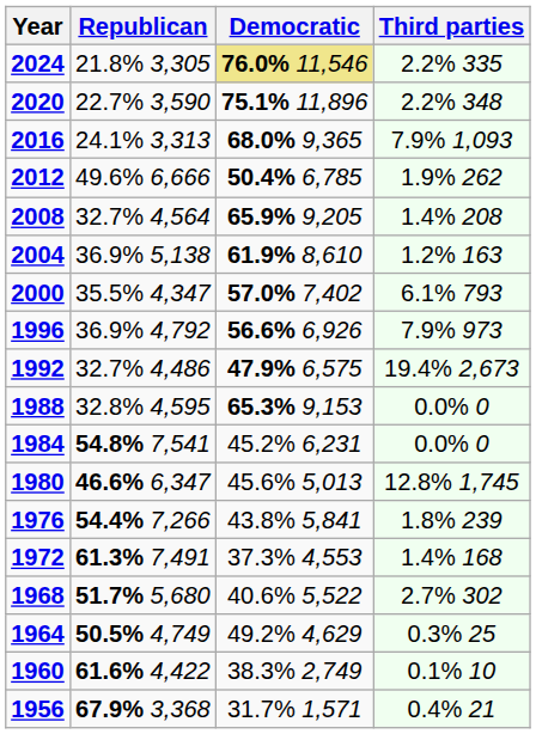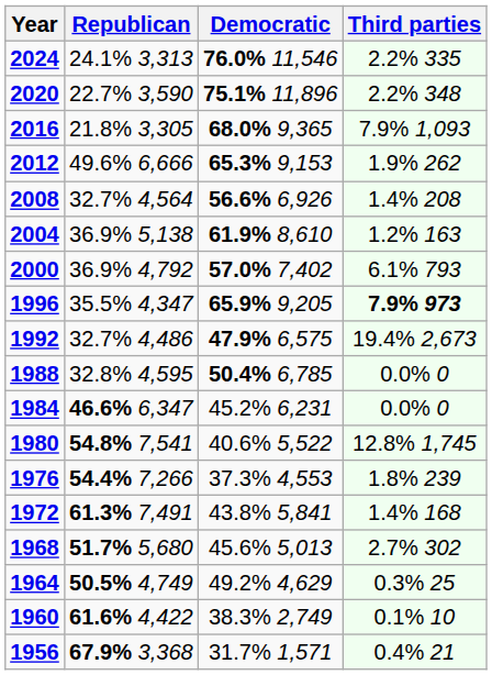 <table class="wikitable" style="float:right; font-size:95%;">
 <tr bgcolor=lightgrey>
 <th>Year</th>
 <th><a href='#'>Republican</a></th>
 <th><a href='#'>Democratic</a></th>
 <th><a href='#'>Third parties</a></th>
 </tr>
 <tr>
 <td style="text-align:center;" ><strong><a href='#'>2024</a></strong></td>
-<td style="text-align:center;" >21.8% <em>3,305</em></td>
-<td style="background: khaki; text-align:center;" ><strong>76.0%</strong> <em>11,546</em></td>
+<td style="text-align:center;" >24.1% <em>3,313</em></td>
+<td style="text-align:center;" ><strong>76.0%</strong> <em>11,546</em></td>
 <td style="text-align:center; background:honeyDew;">2.2% <em>335</em></td>
 </tr>
 <tr>
 <td style="text-align:center;" ><strong><a href='#'>2020</a></strong></td>
 <td style="text-align:center;" >22.7% <em>3,590</em></td>
 <td style="text-align:center;" ><strong>75.1%</strong> <em>11,896</em></td>
 <td style="text-align:center; background:honeyDew;">2.2% <em>348</em></td>
 </tr>
 <tr>
 <td style="text-align:center;" ><strong><a href='#'>2016</a></strong></td>
-<td style="text-align:center;" >24.1% <em>3,313</em></td>
+<td style="text-align:center;" >21.8% <em>3,305</em></td>
 <td style="text-align:center;" ><strong>68.0%</strong> <em>9,365</em></td>
 <td style="text-align:center; background:honeyDew;">7.9% <em>1,093</em></td>
 </tr>
 <tr>
 <td style="text-align:center;" ><strong><a href='#'>2012</a></strong></td>
 <td style="text-align:center;" >49.6% <em>6,666</em></td>
-<td style="text-align:center;" ><strong>50.4%</strong> <em>6,785</em></td>
+<td style="text-align:center;" ><strong>65.3%</strong> <em>9,153</em></td>
 <td style="text-align:center; background:honeyDew;">1.9% <em>262</em></td>
 </tr>
 <tr>
 <td style="text-align:center;" ><strong><a href='#'>2008</a></strong></td>
 <td style="text-align:center;" >32.7% <em>4,564</em></td>
-<td style="text-align:center;" ><strong>65.9%</strong> <em>9,205</em></td>
+<td style="text-align:center;" ><strong>56.6%</strong> <em>6,926</em></td>
 <td style="text-align:center; background:honeyDew;">1.4% <em>208</em></td>
 </tr>
 <tr>
 <td style="text-align:center;" ><strong><a href='#'>2004</a></strong></td>
 <td style="text-align:center;" >36.9% <em>5,138</em></td>
 <td style="text-align:center;" ><strong>61.9%</strong> <em>8,610</em></td>
 <td style="text-align:center; background:honeyDew;">1.2% <em>163</em></td>
 </tr>
 <tr>
 <td style="text-align:center;" ><strong><a href='#'>2000</a></strong></td>
-<td style="text-align:center;" >35.5% <em>4,347</em></td>
+<td style="text-align:center;" >36.9% <em>4,792</em></td>
 <td style="text-align:center;" ><strong>57.0%</strong> <em>7,402</em></td>
 <td style="text-align:center; background:honeyDew;">6.1% <em>793</em></td>
 </tr>
 <tr>
 <td style="text-align:center;" ><strong><a href='#'>1996</a></strong></td>
-<td style="text-align:center;" >36.9% <em>4,792</em></td>
-<td style="text-align:center;" ><strong>56.6%</strong> <em>6,926</em></td>
-<td style="text-align:center; background:honeyDew;">7.9% <em>973</em></td>
+<td style="text-align:center;" >35.5% <em>4,347</em></td>
+<td style="text-align:center;" ><strong>65.9%</strong> <em>9,205</em></td>
+<td style="text-align:center; background:honeyDew;"><strong>7.9% <em>973</em></strong></td>
 </tr>
 <tr>
 <td style="text-align:center;" ><strong><a href='#'>1992</a></strong></td>
 <td style="text-align:center;" >32.7% <em>4,486</em></td>
 <td style="text-align:center;" ><strong>47.9%</strong> <em>6,575</em></td>
 <td style="text-align:center; background:honeyDew;">19.4% <em>2,673</em></td>
 </tr>
 <tr>
 <td style="text-align:center;" ><strong><a href='#'>1988</a></strong></td>
 <td style="text-align:center;" >32.8% <em>4,595</em></td>
-<td style="text-align:center;" ><strong>65.3%</strong> <em>9,153</em></td>
+<td style="text-align:center;" ><strong>50.4%</strong> <em>6,785</em></td>
 <td style="text-align:center; background:honeyDew;">0.0% <em>0</em></td>
 </tr>
 <tr>
 <td style="text-align:center;" ><strong><a href='#'>1984</a></strong></td>
-<td style="text-align:center;" ><strong>54.8%</strong> <em>7,541</em></td>
+<td style="text-align:center;" ><strong>46.6%</strong> <em>6,347</em></td>
 <td style="text-align:center;" >45.2% <em>6,231</em></td>
 <td style="text-align:center; background:honeyDew;">0.0% <em>0</em></td>
 </tr>
 <tr>
 <td style="text-align:center;" ><strong><a href='#'>1980</a></strong></td>
-<td style="text-align:center;" ><strong>46.6%</strong> <em>6,347</em></td>
-<td style="text-align:center;" >45.6% <em>5,013</em></td>
+<td style="text-align:center;" ><strong>54.8%</strong> <em>7,541</em></td>
+<td style="text-align:center;" >40.6% <em>5,522</em></td>
 <td style="text-align:center; background:honeyDew;">12.8% <em>1,745</em></td>
 </tr>
 <tr>
 <td style="text-align:center;" ><strong><a href='#'>1976</a></strong></td>
 <td style="text-align:center;" ><strong>54.4%</strong> <em>7,266</em></td>
-<td style="text-align:center;" >43.8% <em>5,841</em></td>
+<td style="text-align:center;" >37.3% <em>4,553</em></td>
 <td style="text-align:center; background:honeyDew;">1.8% <em>239</em></td>
 </tr>
 <tr>
 <td style="text-align:center;" ><strong><a href='#'>1972</a></strong></td>
 <td style="text-align:center;" ><strong>61.3%</strong> <em>7,491</em></td>
-<td style="text-align:center;" >37.3% <em>4,553</em></td>
+<td style="text-align:center;" >43.8% <em>5,841</em></td>
 <td style="text-align:center; background:honeyDew;">1.4% <em>168</em></td>
 </tr>
 <tr>
 <td style="text-align:center;" ><strong><a href='#'>1968</a></strong></td>
 <td style="text-align:center;" ><strong>51.7%</strong> <em>5,680</em></td>
-<td style="text-align:center;" >40.6% <em>5,522</em></td>
+<td style="text-align:center;" >45.6% <em>5,013</em></td>
 <td style="text-align:center; background:honeyDew;">2.7% <em>302</em></td>
 </tr>
 <tr>
 <td style="text-align:center;" ><strong><a href='#'>1964</a></strong></td>
 <td style="text-align:center;" ><strong>50.5%</strong> <em>4,749</em></td>
 <td style="text-align:center;" >49.2% <em>4,629</em></td>
 <td style="text-align:center; background:honeyDew;">0.3% <em>25</em></td>
 </tr>
 <tr>
 <td style="text-align:center;" ><strong><a href='#'>1960</a></strong></td>
 <td style="text-align:center;" ><strong>61.6%</strong> <em>4,422</em></td>
 <td style="text-align:center;" >38.3% <em>2,749</em></td>
 <td style="text-align:center; background:honeyDew;">0.1% <em>10</em></td>
 </tr>
 <tr>
 <td style="text-align:center;" ><strong><a href='#'>1956</a></strong></td>
 <td style="text-align:center;" ><strong>67.9%</strong> <em>3,368</em></td>
 <td style="text-align:center;" >31.7% <em>1,571</em></td>
 <td style="text-align:center; background:honeyDew;">0.4% <em>21</em></td>
 </tr>
 </table>
